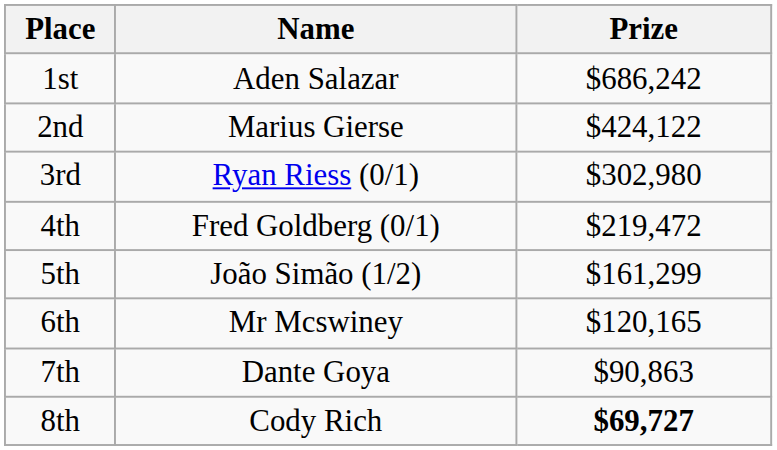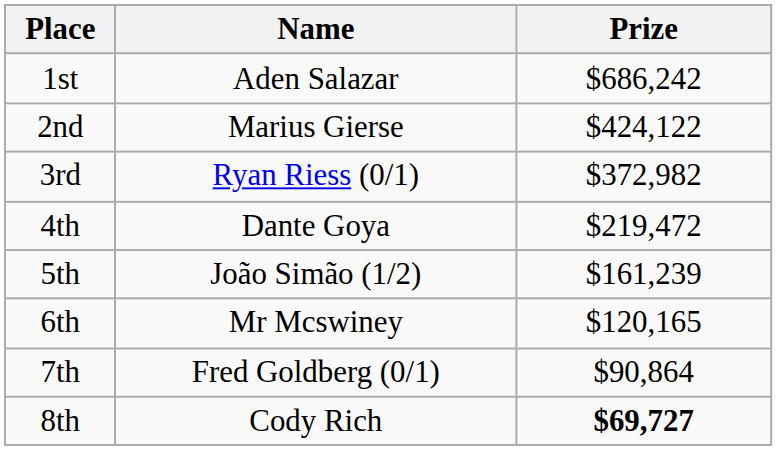 <table class="wikitable">
 <tr>
 <th width="50">Place</th>
 <th width="200">Name</th>
 <th width="125">Prize</th>
 </tr>
 <tr>
 <td align = "center">1st</td>
 <td align = "center"> Aden Salazar</td>
 <td align = "center">$686,242</td>
 </tr>
 <tr>
 <td align = "center">2nd</td>
 <td align = "center"> Marius Gierse</td>
 <td align = "center">$424,122</td>
 </tr>
 <tr>
 <td align = "center">3rd</td>
 <td align = "center"> <a href='#'>Ryan Riess</a> (0/1)</td>
-<td align = "center">$302,980</td>
+<td align = "center">$372,982</td>
 </tr>
 <tr>
 <td align = "center">4th</td>
-<td align = "center"> Fred Goldberg (0/1)</td>
+<td align = "center"> Dante Goya</td>
 <td align = "center">$219,472</td>
 </tr>
 <tr>
 <td align = "center">5th</td>
 <td align = "center"> João Simão (1/2)</td>
-<td align = "center">$161,299</td>
+<td align = "center">$161,239</td>
 </tr>
 <tr>
 <td align = "center">6th</td>
 <td align = "center"> Mr Mcswiney</td>
 <td align = "center">$120,165</td>
 </tr>
 <tr>
 <td align = "center">7th</td>
-<td align = "center"> Dante Goya</td>
-<td align = "center">$90,863</td>
+<td align = "center"> Fred Goldberg (0/1)</td>
+<td align = "center">$90,864</td>
 </tr>
 <tr>
 <td align = "center">8th</td>
 <td align = "center"> Cody Rich</td>
 <td align = "center"><strong>$69,727</strong></td>
 </tr>
 </table>
